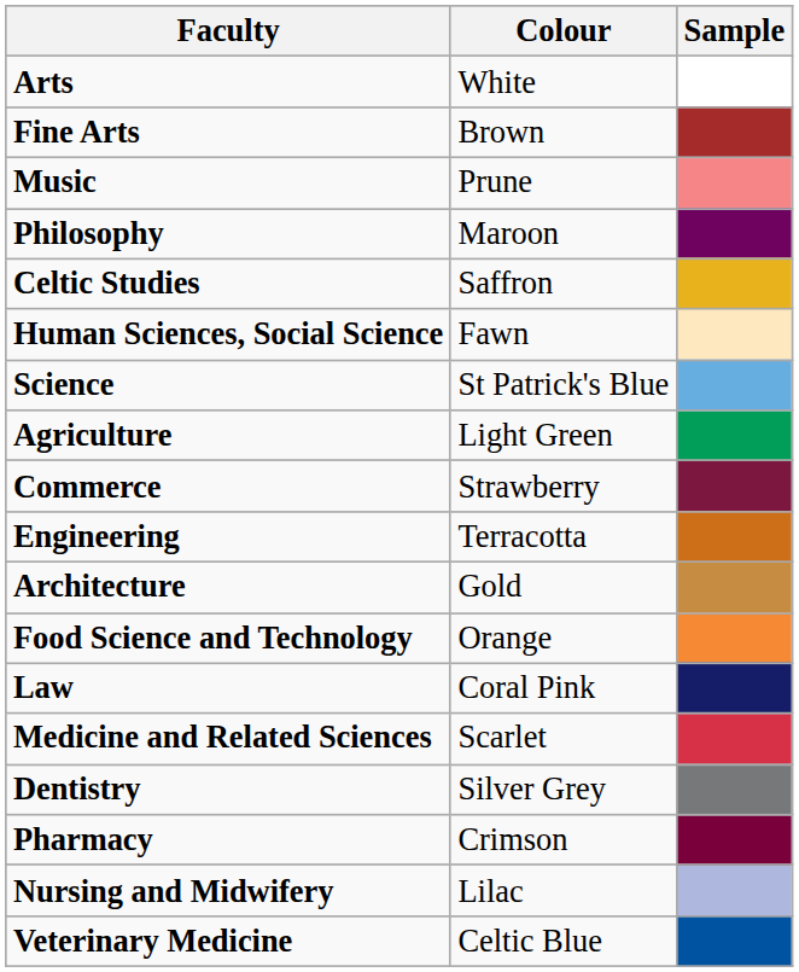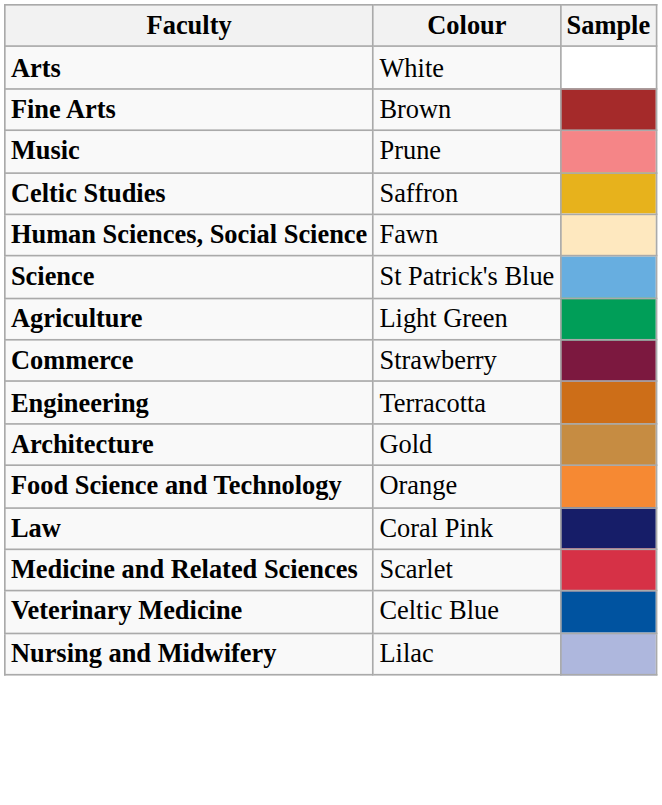 <table class="wikitable">
 <tr>
 <th>Faculty</th>
 <th>Colour</th>
 <th>Sample</th>
 </tr>
 <tr>
 <td><strong>Arts</strong></td>
 <td>White</td>
 <td style="background:#FFFFFF;"></td>
 </tr>
 <tr>
 <td><strong>Fine Arts</strong></td>
 <td>Brown</td>
 <td style="background:#A52A2A;"></td>
 </tr>
 <tr>
 <td><strong>Music</strong></td>
 <td>Prune</td>
 <td style="background:#F58587;"></td>
-</tr>
-<tr>
-<td><strong>Philosophy</strong></td>
-<td>Maroon</td>
-<td style="background:#6F025F;"></td>
 </tr>
 <tr>
 <td><strong>Celtic Studies</strong></td>
 <td>Saffron</td>
 <td style="background:#E7B21C;"></td>
 </tr>
 <tr>
 <td><strong>Human Sciences, Social Science</strong></td>
 <td>Fawn</td>
 <td style="background:#FEE8BF;"></td>
 </tr>
 <tr>
 <td><strong>Science</strong></td>
 <td>St Patrick's Blue</td>
 <td style="background:#67AEE0;"></td>
 </tr>
 <tr>
 <td><strong>Agriculture</strong></td>
 <td>Light Green</td>
 <td style="background:#009E58;"></td>
 </tr>
 <tr>
 <td><strong>Commerce</strong></td>
 <td>Strawberry</td>
 <td style="background:#7C183F;"></td>
 </tr>
 <tr>
 <td><strong>Engineering</strong></td>
 <td>Terracotta</td>
 <td style="background:#CD6E18;"></td>
 </tr>
 <tr>
 <td><strong>Architecture</strong></td>
 <td>Gold</td>
 <td style="background:#C68C42;"></td>
 </tr>
 <tr>
 <td><strong>Food Science and Technology</strong></td>
 <td>Orange</td>
 <td style="background:#F68933;"></td>
 </tr>
 <tr>
 <td><strong>Law</strong></td>
 <td>Coral Pink</td>
 <td style="background:#161D68;"></td>
 </tr>
 <tr>
 <td><strong>Medicine and Related Sciences</strong></td>
 <td>Scarlet</td>
 <td style="background:#D63146;"></td>
 </tr>
 <tr>
-<td><strong>Dentistry</strong></td>
-<td>Silver Grey</td>
-<td style="background:#77787A;"></td>
-</tr>
-<tr>
-<td><strong>Pharmacy</strong></td>
-<td>Crimson</td>
-<td style="background:#7A003C;"></td>
+<td><strong>Veterinary Medicine</strong></td>
+<td>Celtic Blue</td>
+<td style="background:#0053A0;"></td>
 </tr>
 <tr>
 <td><strong>Nursing and Midwifery</strong></td>
 <td>Lilac</td>
 <td style="background:#AEB7DD;"></td>
 </tr>
-<tr>
-<td><strong>Veterinary Medicine</strong></td>
-<td>Celtic Blue</td>
-<td style="background:#0053A0;"></td>
-</tr>
 </table>
